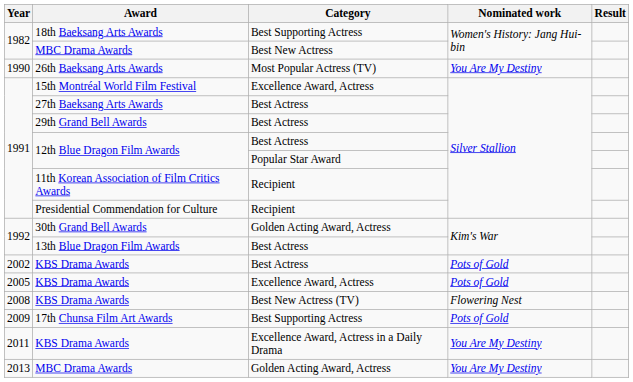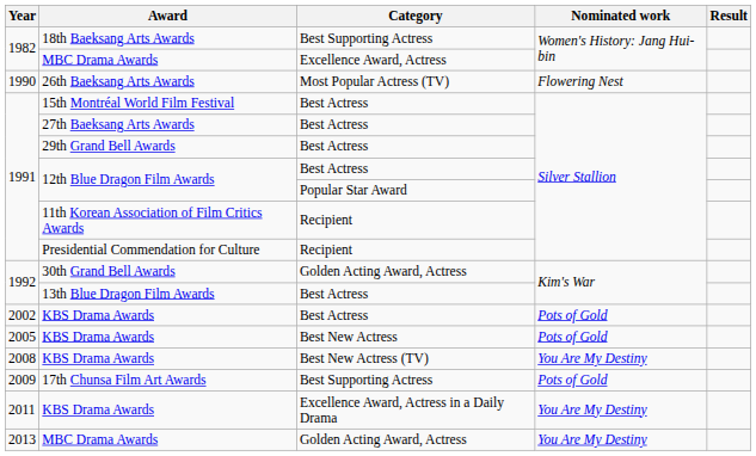 <table class="wikitable">
 <tr>
 <th>Year</th>
 <th>Award</th>
 <th>Category</th>
 <th>Nominated work</th>
 <th>Result</th>
 </tr>
 <tr>
 <td rowspan=2>1982</td>
 <td>18th <a href='#'>Baeksang Arts Awards</a></td>
 <td>Best Supporting Actress</td>
 <td rowspan=2><em>Women's History: Jang Hui-bin</em></td>
 <td></td>
 </tr>
 <tr>
 <td><a href='#'>MBC Drama Awards</a></td>
-<td>Best New Actress</td>
+<td>Excellence Award, Actress</td>
 <td></td>
 </tr>
 <tr>
 <td>1990</td>
 <td>26th <a href='#'>Baeksang Arts Awards</a></td>
 <td>Most Popular Actress (TV)</td>
-<td><em><a href='#'>You Are My Destiny</a></em></td>
+<td><em>Flowering Nest</em></td>
 <td></td>
 </tr>
 <tr>
 <td rowspan=7>1991</td>
 <td>15th <a href='#'>Montréal World Film Festival</a></td>
-<td>Excellence Award, Actress</td>
+<td>Best Actress</td>
 <td rowspan=7><em><a href='#'>Silver Stallion</a></em></td>
 <td></td>
 </tr>
 <tr>
 <td>27th <a href='#'>Baeksang Arts Awards</a></td>
 <td>Best Actress</td>
 <td></td>
 </tr>
 <tr>
 <td>29th <a href='#'>Grand Bell Awards</a></td>
 <td>Best Actress</td>
 <td></td>
 </tr>
 <tr>
 <td rowspan=2>12th <a href='#'>Blue Dragon Film Awards</a></td>
 <td>Best Actress</td>
 <td></td>
 </tr>
 <tr>
 <td>Popular Star Award</td>
 <td></td>
 </tr>
 <tr>
 <td>11th <a href='#'>Korean Association of Film Critics Awards</a></td>
 <td>Recipient</td>
 <td></td>
 </tr>
 <tr>
 <td>Presidential Commendation for Culture</td>
 <td>Recipient</td>
 <td></td>
 </tr>
 <tr>
 <td rowspan=2>1992</td>
 <td>30th <a href='#'>Grand Bell Awards</a></td>
 <td>Golden Acting Award, Actress</td>
 <td rowspan=2><em>Kim's War</em></td>
 <td></td>
 </tr>
 <tr>
 <td>13th <a href='#'>Blue Dragon Film Awards</a></td>
 <td>Best Actress</td>
 <td></td>
 </tr>
 <tr>
 <td>2002</td>
 <td><a href='#'>KBS Drama Awards</a></td>
 <td>Best Actress</td>
 <td><em><a href='#'>Pots of Gold</a></em></td>
 <td></td>
 </tr>
 <tr>
 <td>2005</td>
 <td><a href='#'>KBS Drama Awards</a></td>
-<td>Excellence Award, Actress</td>
+<td>Best New Actress</td>
 <td><em><a href='#'>Pots of Gold</a></em></td>
 <td></td>
 </tr>
 <tr>
 <td>2008</td>
 <td><a href='#'>KBS Drama Awards</a></td>
 <td>Best New Actress (TV)</td>
-<td><em>Flowering Nest</em></td>
+<td><em><a href='#'>You Are My Destiny</a></em></td>
 <td></td>
 </tr>
 <tr>
 <td>2009</td>
 <td>17th <a href='#'>Chunsa Film Art Awards</a></td>
 <td>Best Supporting Actress</td>
 <td><em><a href='#'>Pots of Gold</a></em></td>
 <td></td>
 </tr>
 <tr>
 <td>2011</td>
 <td><a href='#'>KBS Drama Awards</a></td>
 <td>Excellence Award, Actress in a Daily Drama</td>
 <td><em><a href='#'>You Are My Destiny</a></em></td>
 <td></td>
 </tr>
 <tr>
 <td>2013</td>
 <td><a href='#'>MBC Drama Awards</a></td>
 <td>Golden Acting Award, Actress</td>
 <td><em><a href='#'>You Are My Destiny</a></em></td>
 <td></td>
 </tr>
 </table>
